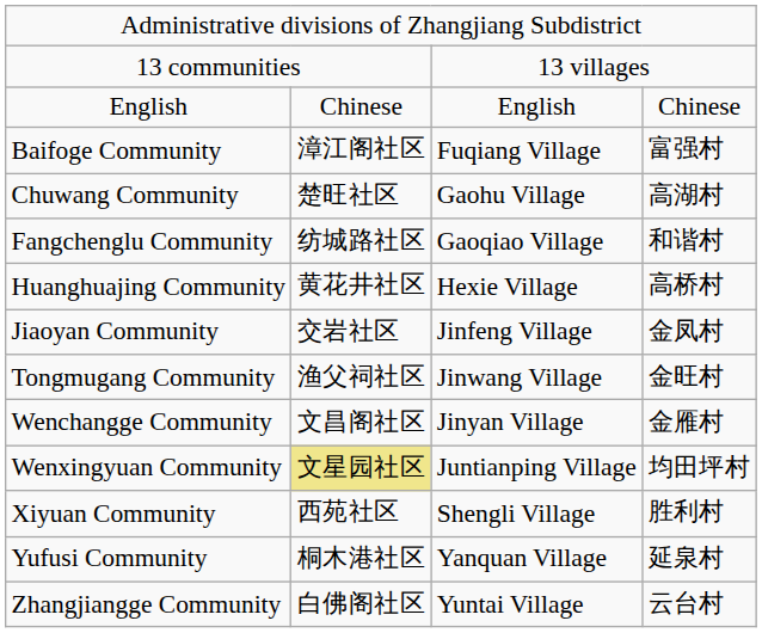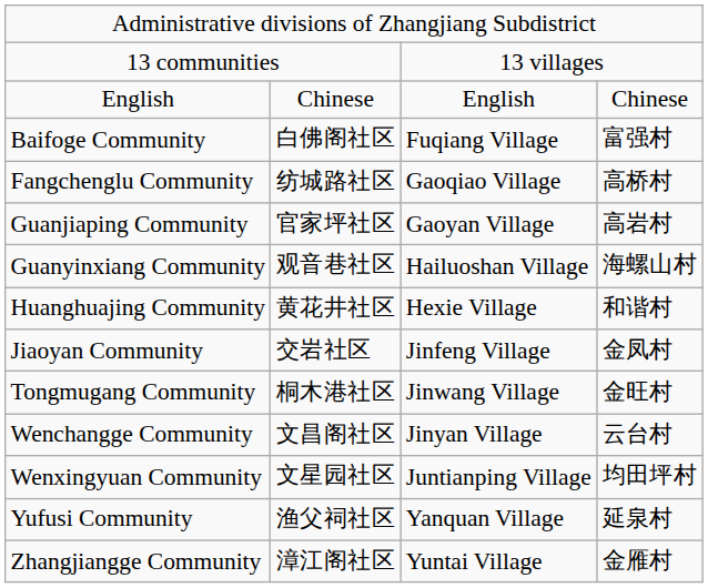 <table class="wikitable">
 <tr>
 <td align=center colspan=4>Administrative divisions of Zhangjiang Subdistrict </td>
 </tr>
 <tr align=center>
 <td colspan=2>13 communities</td>
 <td colspan=2>13 villages</td>
 </tr>
 <tr align=center>
 <td>English</td>
 <td>Chinese</td>
 <td>English</td>
 <td>Chinese</td>
 </tr>
 <tr>
 <td>Baifoge Community</td>
-<td>漳江阁社区</td>
+<td>白佛阁社区</td>
 <td>Fuqiang Village</td>
 <td>富强村</td>
-</tr>
-<tr>
-<td>Chuwang Community</td>
-<td>楚旺社区</td>
-<td>Gaohu Village</td>
-<td>高湖村</td>
 </tr>
 <tr>
 <td>Fangchenglu Community</td>
 <td>纺城路社区</td>
 <td>Gaoqiao Village</td>
-<td>和谐村</td>
+<td>高桥村</td>
+</tr>
+<tr>
+<td>Guanjiaping Community</td>
+<td>官家坪社区</td>
+<td>Gaoyan Village</td>
+<td>高岩村</td>
+</tr>
+<tr>
+<td>Guanyinxiang Community</td>
+<td>观音巷社区</td>
+<td>Hailuoshan Village</td>
+<td>海螺山村</td>
 </tr>
 <tr>
 <td>Huanghuajing Community</td>
 <td>黄花井社区</td>
 <td>Hexie Village</td>
-<td>高桥村</td>
+<td>和谐村</td>
 </tr>
 <tr>
 <td>Jiaoyan Community</td>
 <td>交岩社区</td>
 <td>Jinfeng Village</td>
 <td>金凤村</td>
 </tr>
 <tr>
 <td>Tongmugang Community</td>
-<td>渔父祠社区</td>
+<td>桐木港社区</td>
 <td>Jinwang Village</td>
 <td>金旺村</td>
 </tr>
 <tr>
 <td>Wenchangge Community</td>
 <td>文昌阁社区</td>
 <td>Jinyan Village</td>
-<td>金雁村</td>
+<td>云台村</td>
 </tr>
 <tr>
 <td>Wenxingyuan Community</td>
-<td style="background: khaki;">文星园社区</td>
+<td>文星园社区</td>
 <td>Juntianping Village</td>
 <td>均田坪村</td>
 </tr>
 <tr>
-<td>Xiyuan Community</td>
-<td>西苑社区</td>
-<td>Shengli Village</td>
-<td>胜利村</td>
-</tr>
-<tr>
 <td>Yufusi Community</td>
-<td>桐木港社区</td>
+<td>渔父祠社区</td>
 <td>Yanquan Village</td>
 <td>延泉村</td>
 </tr>
 <tr>
 <td>Zhangjiangge Community</td>
-<td>白佛阁社区</td>
+<td>漳江阁社区</td>
 <td>Yuntai Village</td>
-<td>云台村</td>
+<td>金雁村</td>
 </tr>
 </table>
